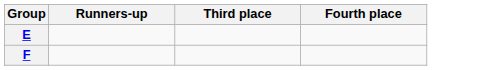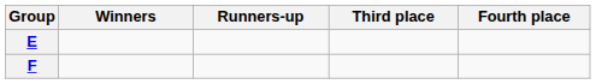 <table class=wikitable>
 <tr>
 <th>Group</th>
+<th width=150>Winners</th>
 <th width=150>Runners-up</th>
 <th width=150>Third place</th>
 <th width=150>Fourth place</th>
 </tr>
 <tr>
 <th><a href='#'>E</a></th>
 <td></td>
 <td></td>
 <td></td>
+<td></td>
 </tr>
 <tr>
 <th><a href='#'>F</a></th>
 <td></td>
 <td></td>
 <td></td>
+<td></td>
 </tr>
 </table>
